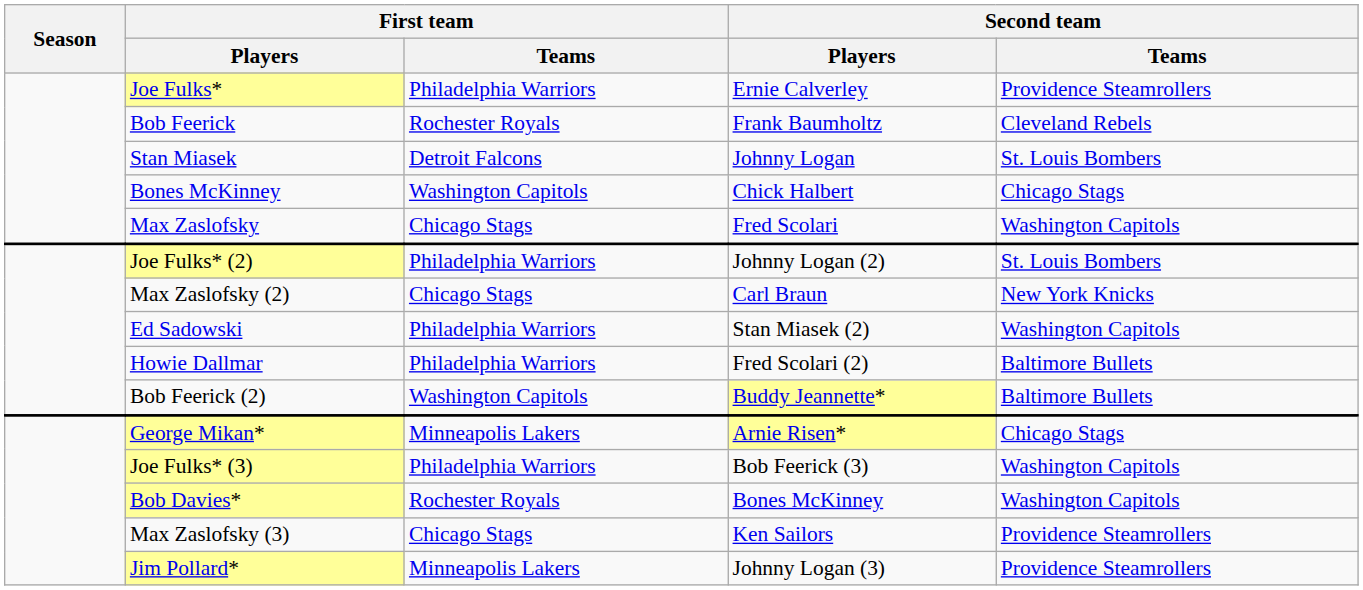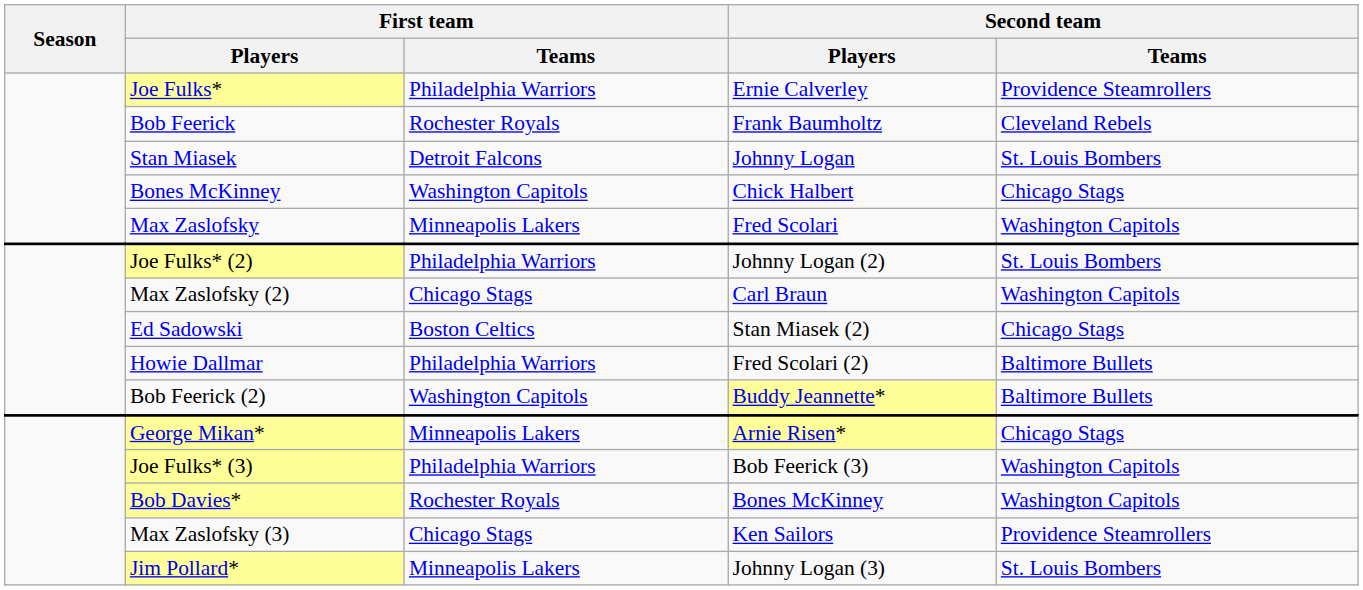 <table class="wikitable" style="width:80%">
 <tr>
 <th rowspan=2>Season</th>
 <th colspan=2>First team</th>
 <th colspan=2>Second team</th>
 </tr>
 <tr>
 <th>Players</th>
 <th>Teams</th>
 <th>Players</th>
 <th>Teams</th>
 </tr>
 <tr>
 <td rowspan=5></td>
 <td bgcolor="#FFFF99"><a href='#'>Joe Fulks</a>*</td>
 <td><a href='#'>Philadelphia Warriors</a></td>
 <td><a href='#'>Ernie Calverley</a></td>
 <td><a href='#'>Providence Steamrollers</a></td>
 </tr>
 <tr>
 <td><a href='#'>Bob Feerick</a></td>
 <td><a href='#'>Rochester Royals</a></td>
 <td><a href='#'>Frank Baumholtz</a></td>
 <td><a href='#'>Cleveland Rebels</a></td>
 </tr>
 <tr>
 <td><a href='#'>Stan Miasek</a></td>
 <td><a href='#'>Detroit Falcons</a></td>
 <td><a href='#'>Johnny Logan</a></td>
 <td><a href='#'>St. Louis Bombers</a></td>
 </tr>
 <tr>
 <td><a href='#'>Bones McKinney</a></td>
 <td><a href='#'>Washington Capitols</a></td>
 <td><a href='#'>Chick Halbert</a></td>
 <td><a href='#'>Chicago Stags</a></td>
 </tr>
 <tr>
 <td><a href='#'>Max Zaslofsky</a></td>
-<td><a href='#'>Chicago Stags</a></td>
+<td><a href='#'>Minneapolis Lakers</a></td>
 <td><a href='#'>Fred Scolari</a></td>
 <td><a href='#'>Washington Capitols</a></td>
 </tr>
 <tr style="border-top:2px solid black">
 <td rowspan=5></td>
 <td bgcolor="#FFFF99">Joe Fulks* (2)</td>
 <td><a href='#'>Philadelphia Warriors</a></td>
 <td>Johnny Logan (2)</td>
 <td><a href='#'>St. Louis Bombers</a></td>
 </tr>
 <tr>
 <td>Max Zaslofsky (2)</td>
 <td><a href='#'>Chicago Stags</a></td>
 <td><a href='#'>Carl Braun</a></td>
-<td><a href='#'>New York Knicks</a></td>
+<td><a href='#'>Washington Capitols</a></td>
 </tr>
 <tr>
 <td><a href='#'>Ed Sadowski</a></td>
-<td><a href='#'>Philadelphia Warriors</a></td>
+<td><a href='#'>Boston Celtics</a></td>
 <td>Stan Miasek (2)</td>
-<td><a href='#'>Washington Capitols</a></td>
+<td><a href='#'>Chicago Stags</a></td>
 </tr>
 <tr>
 <td><a href='#'>Howie Dallmar</a></td>
 <td><a href='#'>Philadelphia Warriors</a></td>
 <td>Fred Scolari (2)</td>
 <td><a href='#'>Baltimore Bullets</a></td>
 </tr>
 <tr>
 <td>Bob Feerick (2)</td>
 <td><a href='#'>Washington Capitols</a></td>
 <td bgcolor="#FFFF99"><a href='#'>Buddy Jeannette</a>*</td>
 <td><a href='#'>Baltimore Bullets</a></td>
 </tr>
 <tr style="border-top:2px solid black">
 <td rowspan=5></td>
 <td bgcolor="#FFFF99"><a href='#'>George Mikan</a>*</td>
 <td><a href='#'>Minneapolis Lakers</a></td>
 <td bgcolor="#FFFF99"><a href='#'>Arnie Risen</a>*</td>
 <td><a href='#'>Chicago Stags</a></td>
 </tr>
 <tr>
 <td bgcolor="#FFFF99">Joe Fulks* (3)</td>
 <td><a href='#'>Philadelphia Warriors</a></td>
 <td>Bob Feerick (3)</td>
 <td><a href='#'>Washington Capitols</a></td>
 </tr>
 <tr>
 <td bgcolor="#FFFF99"><a href='#'>Bob Davies</a>*</td>
 <td><a href='#'>Rochester Royals</a></td>
 <td><a href='#'>Bones McKinney</a></td>
 <td><a href='#'>Washington Capitols</a></td>
 </tr>
 <tr>
 <td>Max Zaslofsky (3)</td>
 <td><a href='#'>Chicago Stags</a></td>
 <td><a href='#'>Ken Sailors</a></td>
 <td><a href='#'>Providence Steamrollers</a></td>
 </tr>
 <tr>
 <td bgcolor="#FFFF99"><a href='#'>Jim Pollard</a>*</td>
 <td><a href='#'>Minneapolis Lakers</a></td>
 <td>Johnny Logan (3)</td>
-<td><a href='#'>Providence Steamrollers</a></td>
+<td><a href='#'>St. Louis Bombers</a></td>
 </tr>
 </table>
